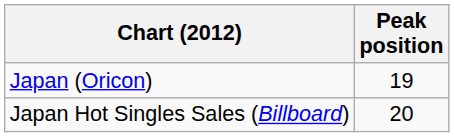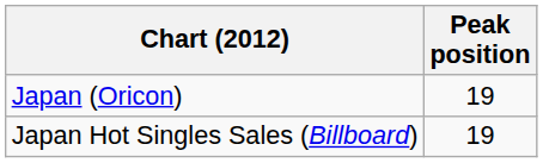 <table class="wikitable sortable" border="1">
 <tr>
 <th>Chart (2012)</th>
 <th>Peak<br>position</th>
 </tr>
 <tr>
 <td><a href='#'>Japan</a> (<a href='#'>Oricon</a>)</td>
 <td style="text-align:center;">19</td>
 </tr>
 <tr>
 <td>Japan Hot Singles Sales (<em><a href='#'>Billboard</a></em>)</td>
-<td style="text-align:center">20</td>
+<td style="text-align:center">19</td>
 </tr>
 </table>
